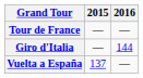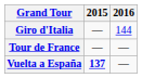 <table class="wikitable plainrowheaders">
 <tr>
 <th scope="col"><a href='#'>Grand Tour</a></th>
 <th scope="col">2015</th>
 <th scope="col">2016</th>
 </tr>
 <tr style="text-align:center;">
+<th scope="row"> <a href='#'>Giro d'Italia</a></th>
+<td>—</td>
+<td style="text-align:center;"><a href='#'>144</a></td>
+</tr>
+<tr style="text-align:center;">
 <th scope="row"> <a href='#'>Tour de France</a></th>
 <td>—</td>
 <td>—</td>
 </tr>
 <tr style="text-align:center;">
-<th scope="row"> <a href='#'>Giro d'Italia</a></th>
-<td>—</td>
-<td style="text-align:center;"><a href='#'>144</a></td>
-</tr>
-<tr style="text-align:center;">
 <th scope="row"> <a href='#'>Vuelta a España</a></th>
-<td style="text-align:center;"><a href='#'>137</a></td>
+<td style="text-align:center;"><strong><a href='#'>137</a></strong></td>
 <td>—</td>
 </tr>
 </table>
